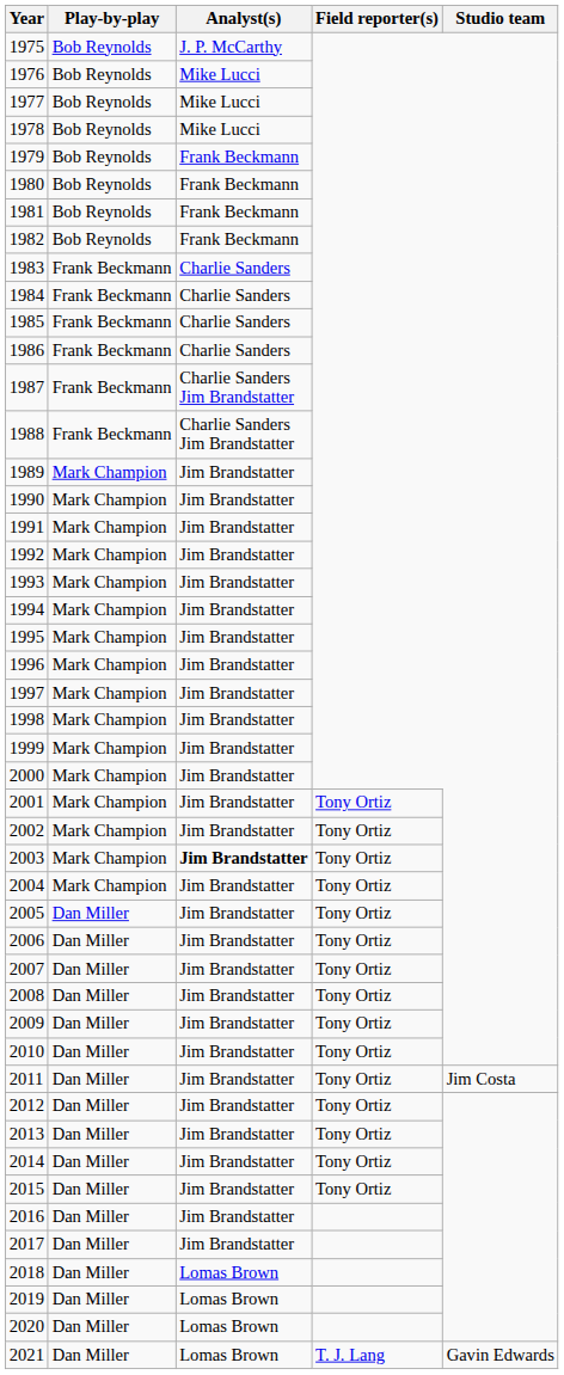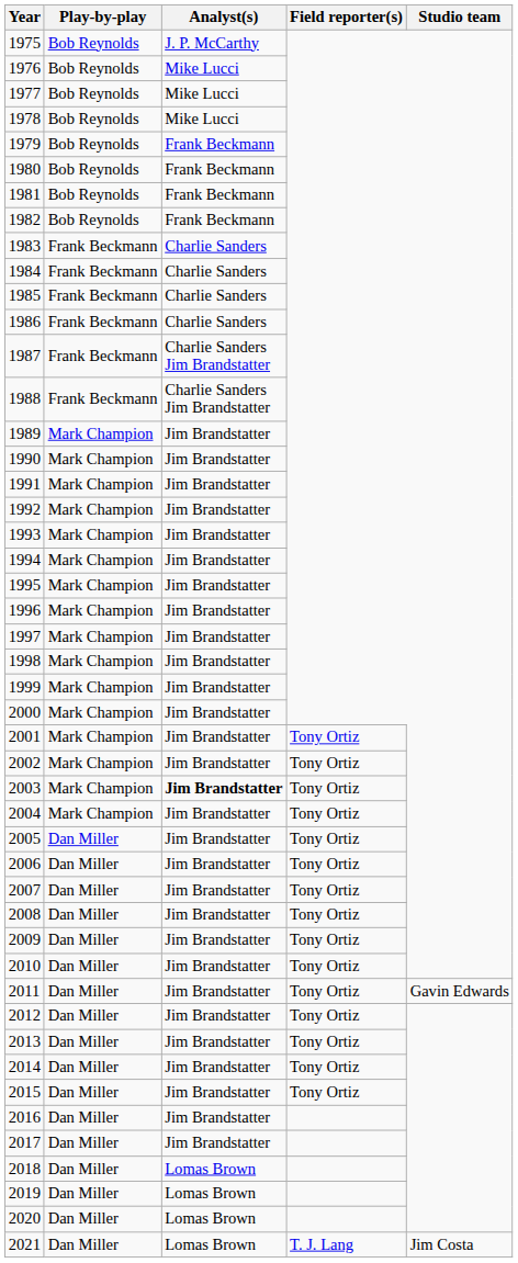 <table class="wikitable">
 <tr>
 <th>Year</th>
 <th>Play-by-play</th>
 <th>Analyst(s)</th>
 <th>Field reporter(s)</th>
 <th>Studio team</th>
 </tr>
 <tr>
 <td>1975</td>
 <td><a href='#'>Bob Reynolds</a></td>
 <td><a href='#'>J. P. McCarthy</a></td>
 </tr>
 <tr>
 <td>1976</td>
 <td>Bob Reynolds</td>
 <td><a href='#'>Mike Lucci</a></td>
 </tr>
 <tr>
 <td>1977</td>
 <td>Bob Reynolds</td>
 <td>Mike Lucci</td>
 </tr>
 <tr>
 <td>1978</td>
 <td>Bob Reynolds</td>
 <td>Mike Lucci</td>
 </tr>
 <tr>
 <td>1979</td>
 <td>Bob Reynolds</td>
 <td><a href='#'>Frank Beckmann</a></td>
 </tr>
 <tr>
 <td>1980</td>
 <td>Bob Reynolds</td>
 <td>Frank Beckmann</td>
 </tr>
 <tr>
 <td>1981</td>
 <td>Bob Reynolds</td>
 <td>Frank Beckmann</td>
 </tr>
 <tr>
 <td>1982</td>
 <td>Bob Reynolds</td>
 <td>Frank Beckmann</td>
 </tr>
 <tr>
 <td>1983</td>
 <td>Frank Beckmann</td>
 <td><a href='#'>Charlie Sanders</a></td>
 </tr>
 <tr>
 <td>1984</td>
 <td>Frank Beckmann</td>
 <td>Charlie Sanders</td>
 </tr>
 <tr>
 <td>1985</td>
 <td>Frank Beckmann</td>
 <td>Charlie Sanders</td>
 </tr>
 <tr>
 <td>1986</td>
 <td>Frank Beckmann</td>
 <td>Charlie Sanders</td>
 </tr>
 <tr>
 <td>1987</td>
 <td>Frank Beckmann</td>
 <td>Charlie Sanders<br><a href='#'>Jim Brandstatter</a></td>
 </tr>
 <tr>
 <td>1988</td>
 <td>Frank Beckmann</td>
 <td>Charlie Sanders<br>Jim Brandstatter</td>
 </tr>
 <tr>
 <td>1989</td>
 <td><a href='#'>Mark Champion</a></td>
 <td>Jim Brandstatter</td>
 </tr>
 <tr>
 <td>1990</td>
 <td>Mark Champion</td>
 <td>Jim Brandstatter</td>
 </tr>
 <tr>
 <td>1991</td>
 <td>Mark Champion</td>
 <td>Jim Brandstatter</td>
 </tr>
 <tr>
 <td>1992</td>
 <td>Mark Champion</td>
 <td>Jim Brandstatter</td>
 </tr>
 <tr>
 <td>1993</td>
 <td>Mark Champion</td>
 <td>Jim Brandstatter</td>
 </tr>
 <tr>
 <td>1994</td>
 <td>Mark Champion</td>
 <td>Jim Brandstatter</td>
 </tr>
 <tr>
 <td>1995</td>
 <td>Mark Champion</td>
 <td>Jim Brandstatter</td>
 </tr>
 <tr>
 <td>1996</td>
 <td>Mark Champion</td>
 <td>Jim Brandstatter</td>
 </tr>
 <tr>
 <td>1997</td>
 <td>Mark Champion</td>
 <td>Jim Brandstatter</td>
 </tr>
 <tr>
 <td>1998</td>
 <td>Mark Champion</td>
 <td>Jim Brandstatter</td>
 </tr>
 <tr>
 <td>1999</td>
 <td>Mark Champion</td>
 <td>Jim Brandstatter</td>
 </tr>
 <tr>
 <td>2000</td>
 <td>Mark Champion</td>
 <td>Jim Brandstatter</td>
 </tr>
 <tr>
 <td>2001</td>
 <td>Mark Champion</td>
 <td>Jim Brandstatter</td>
 <td><a href='#'>Tony Ortiz</a></td>
 </tr>
 <tr>
 <td>2002</td>
 <td>Mark Champion</td>
 <td>Jim Brandstatter</td>
 <td>Tony Ortiz</td>
 </tr>
 <tr>
 <td>2003</td>
 <td>Mark Champion</td>
 <td><strong>Jim Brandstatter</strong></td>
 <td>Tony Ortiz</td>
 </tr>
 <tr>
 <td>2004</td>
 <td>Mark Champion</td>
 <td>Jim Brandstatter</td>
 <td>Tony Ortiz</td>
 </tr>
 <tr>
 <td>2005</td>
 <td><a href='#'>Dan Miller</a></td>
 <td>Jim Brandstatter</td>
 <td>Tony Ortiz</td>
 </tr>
 <tr>
 <td>2006</td>
 <td>Dan Miller</td>
 <td>Jim Brandstatter</td>
 <td>Tony Ortiz</td>
 </tr>
 <tr>
 <td>2007</td>
 <td>Dan Miller</td>
 <td>Jim Brandstatter</td>
 <td>Tony Ortiz</td>
 </tr>
 <tr>
 <td>2008</td>
 <td>Dan Miller</td>
 <td>Jim Brandstatter</td>
 <td>Tony Ortiz</td>
 </tr>
 <tr>
 <td>2009</td>
 <td>Dan Miller</td>
 <td>Jim Brandstatter</td>
 <td>Tony Ortiz</td>
 </tr>
 <tr>
 <td>2010</td>
 <td>Dan Miller</td>
 <td>Jim Brandstatter</td>
 <td>Tony Ortiz</td>
 </tr>
 <tr>
 <td>2011</td>
 <td>Dan Miller</td>
 <td>Jim Brandstatter</td>
 <td>Tony Ortiz</td>
-<td>Jim Costa</td>
+<td>Gavin Edwards</td>
 </tr>
 <tr>
 <td>2012</td>
 <td>Dan Miller</td>
 <td>Jim Brandstatter</td>
 <td>Tony Ortiz</td>
 </tr>
 <tr>
 <td>2013</td>
 <td>Dan Miller</td>
 <td>Jim Brandstatter</td>
 <td>Tony Ortiz</td>
 </tr>
 <tr>
 <td>2014</td>
 <td>Dan Miller</td>
 <td>Jim Brandstatter</td>
 <td>Tony Ortiz</td>
 </tr>
 <tr>
 <td>2015</td>
 <td>Dan Miller</td>
 <td>Jim Brandstatter</td>
 <td>Tony Ortiz</td>
 </tr>
 <tr>
 <td>2016</td>
 <td>Dan Miller</td>
 <td>Jim Brandstatter</td>
 <td></td>
 </tr>
 <tr>
 <td>2017</td>
 <td>Dan Miller</td>
 <td>Jim Brandstatter</td>
 <td></td>
 </tr>
 <tr>
 <td>2018</td>
 <td>Dan Miller</td>
 <td><a href='#'>Lomas Brown</a></td>
 <td></td>
 </tr>
 <tr>
 <td>2019</td>
 <td>Dan Miller</td>
 <td>Lomas Brown</td>
 <td></td>
 </tr>
 <tr>
 <td>2020</td>
 <td>Dan Miller</td>
 <td>Lomas Brown</td>
 <td></td>
 </tr>
 <tr>
 <td>2021</td>
 <td>Dan Miller</td>
 <td>Lomas Brown</td>
 <td><a href='#'>T. J. Lang</a></td>
-<td>Gavin Edwards</td>
+<td>Jim Costa</td>
 </tr>
 </table>
